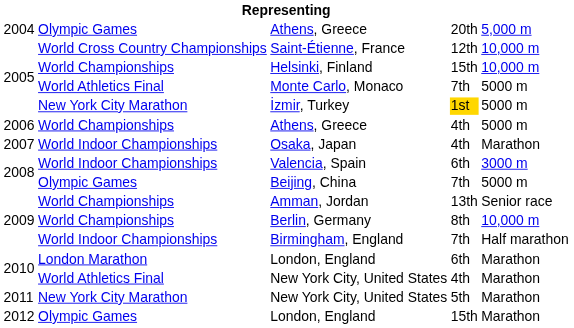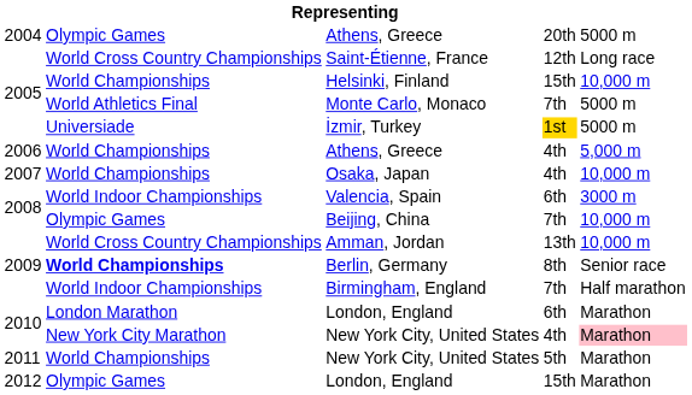 <table>
 <tr>
 <th colspan="5">Representing </th>
 </tr>
 <tr>
 <td>2004</td>
 <td><a href='#'>Olympic Games</a></td>
 <td><a href='#'>Athens</a>, Greece</td>
 <td>20th</td>
-<td><a href='#'>5,000 m</a></td>
+<td>5000 m</td>
 </tr>
 <tr>
 <td rowspan=4>2005</td>
 <td><a href='#'>World Cross Country Championships</a></td>
 <td><a href='#'>Saint-Étienne</a>, France</td>
 <td>12th</td>
-<td><a href='#'>10,000 m</a></td>
+<td>Long race</td>
 </tr>
 <tr>
 <td><a href='#'>World Championships</a></td>
 <td><a href='#'>Helsinki</a>, Finland</td>
 <td>15th</td>
 <td><a href='#'>10,000 m</a></td>
 </tr>
 <tr>
 <td><a href='#'>World Athletics Final</a></td>
 <td><a href='#'>Monte Carlo</a>, Monaco</td>
 <td>7th</td>
 <td>5000 m</td>
 </tr>
 <tr>
-<td><a href='#'>New York City Marathon</a></td>
+<td><a href='#'>Universiade</a></td>
 <td><a href='#'>İzmir</a>, Turkey</td>
 <td bgcolor="gold">1st</td>
 <td>5000 m</td>
 </tr>
 <tr>
 <td>2006</td>
 <td><a href='#'>World Championships</a></td>
 <td><a href='#'>Athens</a>, Greece</td>
 <td>4th</td>
-<td>5000 m</td>
+<td><a href='#'>5,000 m</a></td>
 </tr>
 <tr>
 <td>2007</td>
-<td><a href='#'>World Indoor Championships</a></td>
+<td><a href='#'>World Championships</a></td>
 <td><a href='#'>Osaka</a>, Japan</td>
 <td>4th</td>
-<td>Marathon</td>
+<td><a href='#'>10,000 m</a></td>
 </tr>
 <tr>
 <td rowspan=2>2008</td>
 <td><a href='#'>World Indoor Championships</a></td>
 <td><a href='#'>Valencia</a>, Spain</td>
 <td>6th</td>
 <td><a href='#'>3000 m</a></td>
 </tr>
 <tr>
 <td><a href='#'>Olympic Games</a></td>
 <td><a href='#'>Beijing</a>, China</td>
 <td>7th</td>
-<td>5000 m</td>
+<td><a href='#'>10,000 m</a></td>
 </tr>
 <tr>
 <td rowspan=3>2009</td>
-<td><a href='#'>World Championships</a></td>
+<td><a href='#'>World Cross Country Championships</a></td>
 <td><a href='#'>Amman</a>, Jordan</td>
 <td>13th</td>
-<td>Senior race</td>
+<td><a href='#'>10,000 m</a></td>
 </tr>
 <tr>
-<td><a href='#'>World Championships</a></td>
+<td><strong><a href='#'>World Championships</a></strong></td>
 <td><a href='#'>Berlin</a>, Germany</td>
 <td>8th</td>
-<td><a href='#'>10,000 m</a></td>
+<td>Senior race</td>
 </tr>
 <tr>
 <td><a href='#'>World Indoor Championships</a></td>
 <td><a href='#'>Birmingham</a>, England</td>
 <td>7th</td>
 <td>Half marathon</td>
 </tr>
 <tr>
 <td rowspan=2>2010</td>
 <td><a href='#'>London Marathon</a></td>
 <td>London, England</td>
 <td>6th</td>
 <td>Marathon</td>
 </tr>
 <tr>
-<td><a href='#'>World Athletics Final</a></td>
+<td><a href='#'>New York City Marathon</a></td>
 <td>New York City, United States</td>
 <td>4th</td>
-<td>Marathon</td>
+<td style="background: pink;">Marathon</td>
 </tr>
 <tr>
 <td>2011</td>
-<td><a href='#'>New York City Marathon</a></td>
+<td><a href='#'>World Championships</a></td>
 <td>New York City, United States</td>
 <td>5th</td>
 <td>Marathon</td>
 </tr>
 <tr>
 <td>2012</td>
 <td><a href='#'>Olympic Games</a></td>
 <td>London, England</td>
 <td>15th</td>
 <td>Marathon</td>
 </tr>
 </table>
